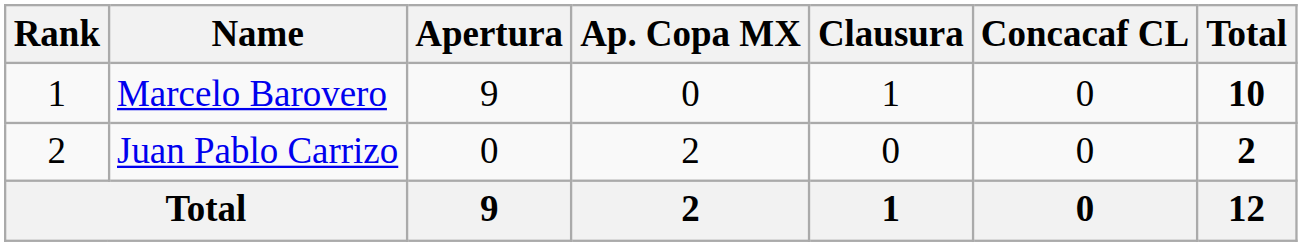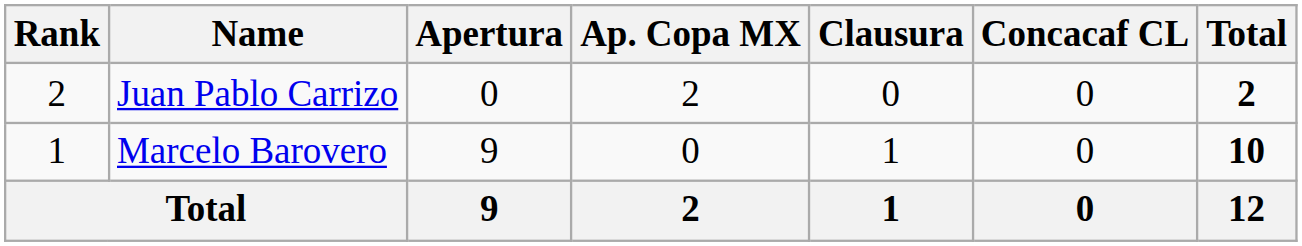 <table class="wikitable" style="text-align: center">
 <tr>
 <th>Rank</th>
 <th>Name</th>
 <th>Apertura</th>
 <th>Ap. Copa MX</th>
 <th>Clausura</th>
 <th>Concacaf CL</th>
 <th>Total</th>
 </tr>
 <tr>
+<td>2</td>
+<td align=left> <a href='#'>Juan Pablo Carrizo</a></td>
+<td>0</td>
+<td>2</td>
+<td>0</td>
+<td>0</td>
+<td><strong>2</strong></td>
+</tr>
+<tr>
 <td>1</td>
 <td align=left> <a href='#'>Marcelo Barovero</a></td>
 <td>9</td>
 <td>0</td>
 <td>1</td>
 <td>0</td>
 <td><strong>10</strong></td>
-</tr>
-<tr>
-<td>2</td>
-<td align=left> <a href='#'>Juan Pablo Carrizo</a></td>
-<td>0</td>
-<td>2</td>
-<td>0</td>
-<td>0</td>
-<td><strong>2</strong></td>
 </tr>
 <tr>
 <th colspan=2>Total</th>
 <th>9</th>
 <th>2</th>
 <th>1</th>
 <th>0</th>
 <th>12</th>
 </tr>
 </table>
